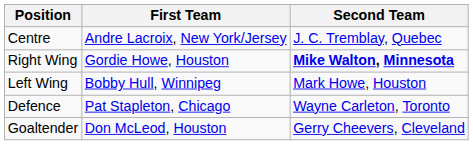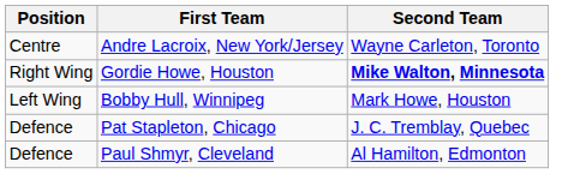 <table class="wikitable">
 <tr>
 <th><strong>Position</strong></th>
 <th><strong>First Team</strong></th>
 <th><strong>Second Team</strong></th>
 </tr>
 <tr>
 <td>Centre</td>
 <td><a href='#'>Andre Lacroix</a>, <a href='#'>New York/Jersey</a></td>
-<td><a href='#'>J. C. Tremblay</a>, <a href='#'>Quebec</a></td>
+<td><a href='#'>Wayne Carleton</a>, <a href='#'>Toronto</a></td>
 </tr>
 <tr>
 <td>Right Wing</td>
 <td><a href='#'>Gordie Howe</a>, <a href='#'>Houston</a></td>
 <td><strong><a href='#'>Mike Walton</a>, <a href='#'>Minnesota</a></strong></td>
 </tr>
 <tr>
 <td>Left Wing</td>
 <td><a href='#'>Bobby Hull</a>, <a href='#'>Winnipeg</a></td>
 <td><a href='#'>Mark Howe</a>, <a href='#'>Houston</a></td>
 </tr>
 <tr>
 <td>Defence</td>
 <td><a href='#'>Pat Stapleton</a>, <a href='#'>Chicago</a></td>
-<td><a href='#'>Wayne Carleton</a>, <a href='#'>Toronto</a></td>
+<td><a href='#'>J. C. Tremblay</a>, <a href='#'>Quebec</a></td>
 </tr>
 <tr>
-<td>Goaltender</td>
-<td><a href='#'>Don McLeod</a>, <a href='#'>Houston</a></td>
-<td><a href='#'>Gerry Cheevers</a>, <a href='#'>Cleveland</a></td>
+<td>Defence</td>
+<td><a href='#'>Paul Shmyr</a>, <a href='#'>Cleveland</a></td>
+<td><a href='#'>Al Hamilton</a>, <a href='#'>Edmonton</a></td>
 </tr>
 </table>
